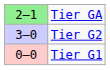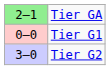 <table class="wikitable">
 <tr>
 <td width="40px" bgcolor="lightgreen" align="center">2–1</td>
 <td><a href='#'>Tier GA</a></td>
 </tr>
 <tr>
+<td width="40px" bgcolor="#ffcccc" align="center">0–0</td>
+<td><a href='#'>Tier G1</a></td>
+</tr>
+<tr>
 <td width="40px" bgcolor="#ccccff" align="center">3–0</td>
 <td><a href='#'>Tier G2</a></td>
 </tr>
-<tr>
-<td width="40px" bgcolor="#ffcccc" align="center">0–0</td>
-<td><a href='#'>Tier G1</a></td>
-</tr>
 </table>
